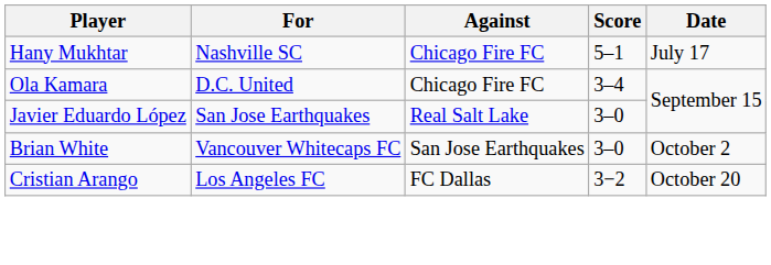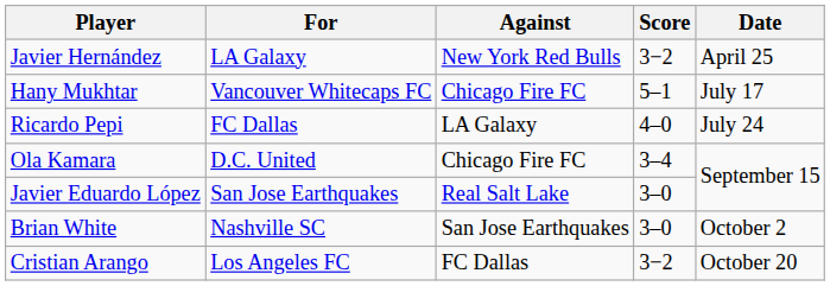 <table class="wikitable">
 <tr>
 <th>Player</th>
 <th>For</th>
 <th>Against</th>
 <th>Score</th>
 <th>Date</th>
 </tr>
 <tr>
+<td> <a href='#'>Javier Hernández</a></td>
+<td><a href='#'>LA Galaxy</a></td>
+<td><a href='#'>New York Red Bulls</a></td>
+<td>3−2 </td>
+<td>April 25</td>
+</tr>
+<tr>
 <td> <a href='#'>Hany Mukhtar</a></td>
-<td><a href='#'>Nashville SC</a></td>
+<td><a href='#'>Vancouver Whitecaps FC</a></td>
 <td><a href='#'>Chicago Fire FC</a></td>
 <td>5–1 </td>
 <td>July 17</td>
+</tr>
+<tr>
+<td> <a href='#'>Ricardo Pepi</a></td>
+<td><a href='#'>FC Dallas</a></td>
+<td>LA Galaxy</td>
+<td>4–0 </td>
+<td>July 24</td>
 </tr>
 <tr>
 <td> <a href='#'>Ola Kamara</a></td>
 <td><a href='#'>D.C. United</a></td>
 <td>Chicago Fire FC</td>
 <td>3–4 </td>
 <td rowspan="2">September 15</td>
 </tr>
 <tr>
 <td> <a href='#'>Javier Eduardo López</a></td>
 <td><a href='#'>San Jose Earthquakes</a></td>
 <td><a href='#'>Real Salt Lake</a></td>
 <td>3–0 </td>
 </tr>
 <tr>
 <td> <a href='#'>Brian White</a></td>
-<td><a href='#'>Vancouver Whitecaps FC</a></td>
+<td><a href='#'>Nashville SC</a></td>
 <td>San Jose Earthquakes</td>
 <td>3–0 </td>
 <td>October 2</td>
 </tr>
 <tr>
 <td> <a href='#'>Cristian Arango</a></td>
 <td><a href='#'>Los Angeles FC</a></td>
 <td>FC Dallas</td>
 <td>3−2 </td>
 <td>October 20</td>
 </tr>
 </table>
